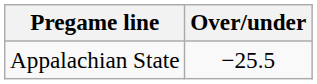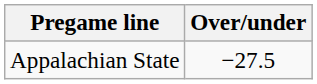 <table class="wikitable">
 <tr align="center">
 <th style=>Pregame line</th>
 <th style=>Over/under</th>
 </tr>
 <tr align="center">
 <td>Appalachian State</td>
-<td>−25.5</td>
+<td>−27.5</td>
 </tr>
 </table>
